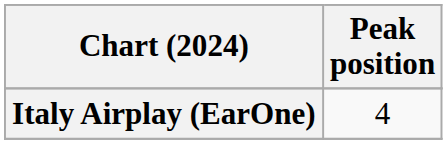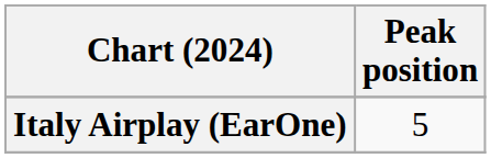 <table class="wikitable sortable plainrowheaders" style="text-align:center;">
 <tr>
 <th>Chart (2024)</th>
 <th>Peak<br>position</th>
 </tr>
 <tr>
 </tr>
 <tr>
 <th scope="row">Italy Airplay (EarOne)</th>
-<td>4</td>
+<td>5</td>
 </tr>
 <tr>
 </tr>
 </table>
